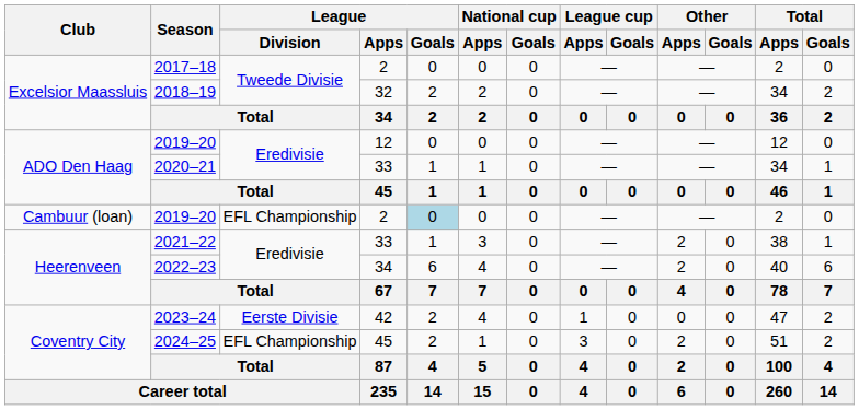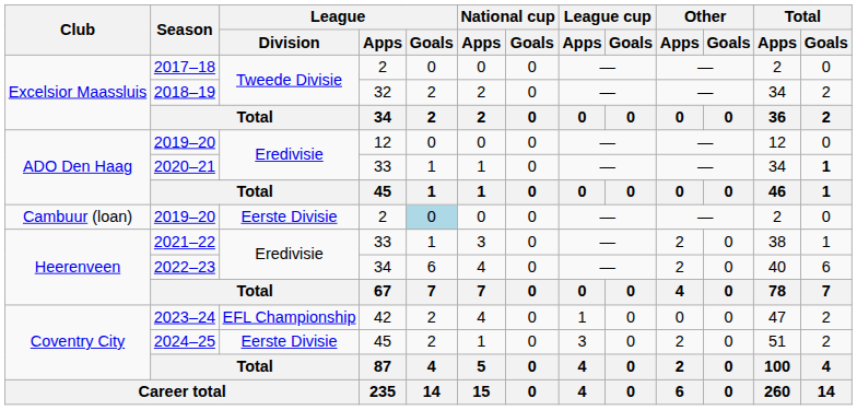 <table class="wikitable" style="text-align: center;">
 <tr>
 <th rowspan="2">Club</th>
 <th rowspan="2">Season</th>
 <th colspan="3">League</th>
 <th colspan="2">National cup</th>
 <th colspan="2">League cup</th>
 <th colspan="2">Other</th>
 <th colspan="2">Total</th>
 </tr>
 <tr>
 <th>Division</th>
 <th>Apps</th>
 <th>Goals</th>
 <th>Apps</th>
 <th>Goals</th>
 <th>Apps</th>
 <th>Goals</th>
 <th>Apps</th>
 <th>Goals</th>
 <th>Apps</th>
 <th>Goals</th>
 </tr>
 <tr>
 <td rowspan="3"><a href='#'>Excelsior Maassluis</a></td>
 <td><a href='#'>2017–18</a></td>
 <td rowspan="2"><a href='#'>Tweede Divisie</a></td>
 <td>2</td>
 <td>0</td>
 <td>0</td>
 <td>0</td>
 <td colspan="2">—</td>
 <td colspan="2">—</td>
 <td>2</td>
 <td>0</td>
 </tr>
 <tr>
 <td><a href='#'>2018–19</a></td>
 <td>32</td>
 <td>2</td>
 <td>2</td>
 <td>0</td>
 <td colspan="2">—</td>
 <td colspan="2">—</td>
 <td>34</td>
 <td>2</td>
 </tr>
 <tr>
 <th colspan="2">Total</th>
 <th>34</th>
 <th>2</th>
 <th>2</th>
 <th>0</th>
 <th>0</th>
 <th>0</th>
 <th>0</th>
 <th>0</th>
 <th>36</th>
 <th>2</th>
 </tr>
 <tr>
 <td rowspan="3"><a href='#'>ADO Den Haag</a></td>
 <td><a href='#'>2019–20</a></td>
 <td rowspan="2"><a href='#'>Eredivisie</a></td>
 <td>12</td>
 <td>0</td>
 <td>0</td>
 <td>0</td>
 <td colspan="2">—</td>
 <td colspan="2">—</td>
 <td>12</td>
 <td>0</td>
 </tr>
 <tr>
 <td><a href='#'>2020–21</a></td>
 <td>33</td>
 <td>1</td>
 <td>1</td>
 <td>0</td>
 <td colspan="2">—</td>
 <td colspan="2">—</td>
 <td>34</td>
-<td>1</td>
+<td><strong>1</strong></td>
 </tr>
 <tr>
 <th colspan="2">Total</th>
 <th>45</th>
 <th>1</th>
 <th>1</th>
 <th>0</th>
 <th>0</th>
 <th>0</th>
 <th>0</th>
 <th>0</th>
 <th>46</th>
 <th>1</th>
 </tr>
 <tr>
 <td><a href='#'>Cambuur</a> (loan)</td>
 <td><a href='#'>2019–20</a></td>
-<td>EFL Championship</td>
+<td><a href='#'>Eerste Divisie</a></td>
 <td>2</td>
 <td style="background: lightblue;">0</td>
 <td>0</td>
 <td>0</td>
 <td colspan="2">—</td>
 <td colspan="2">—</td>
 <td>2</td>
 <td>0</td>
 </tr>
 <tr>
 <td rowspan="3"><a href='#'>Heerenveen</a></td>
 <td><a href='#'>2021–22</a></td>
 <td rowspan="2">Eredivisie</td>
 <td>33</td>
 <td>1</td>
 <td>3</td>
 <td>0</td>
 <td colspan="2">—</td>
 <td>2</td>
 <td>0</td>
 <td>38</td>
 <td>1</td>
 </tr>
 <tr>
 <td><a href='#'>2022–23</a></td>
 <td>34</td>
 <td>6</td>
 <td>4</td>
 <td>0</td>
 <td colspan="2">—</td>
 <td>2</td>
 <td>0</td>
 <td>40</td>
 <td>6</td>
 </tr>
 <tr>
 <th colspan="2">Total</th>
 <th>67</th>
 <th>7</th>
 <th>7</th>
 <th>0</th>
 <th>0</th>
 <th>0</th>
 <th>4</th>
 <th>0</th>
 <th>78</th>
 <th>7</th>
 </tr>
 <tr>
 <td rowspan="3"><a href='#'>Coventry City</a></td>
 <td><a href='#'>2023–24</a></td>
-<td><a href='#'>Eerste Divisie</a></td>
+<td><a href='#'>EFL Championship</a></td>
 <td>42</td>
 <td>2</td>
 <td>4</td>
 <td>0</td>
 <td>1</td>
 <td>0</td>
 <td>0</td>
 <td>0</td>
 <td>47</td>
 <td>2</td>
 </tr>
 <tr>
 <td><a href='#'>2024–25</a></td>
-<td>EFL Championship</td>
+<td><a href='#'>Eerste Divisie</a></td>
 <td>45</td>
 <td>2</td>
 <td>1</td>
 <td>0</td>
 <td>3</td>
 <td>0</td>
 <td>2</td>
 <td>0</td>
 <td>51</td>
 <td>2</td>
 </tr>
 <tr>
 <th colspan="2">Total</th>
 <th>87</th>
 <th>4</th>
 <th>5</th>
 <th>0</th>
 <th>4</th>
 <th>0</th>
 <th>2</th>
 <th>0</th>
 <th>100</th>
 <th>4</th>
 </tr>
 <tr>
 <th colspan="3">Career total</th>
 <th>235</th>
 <th>14</th>
 <th>15</th>
 <th>0</th>
 <th>4</th>
 <th>0</th>
 <th>6</th>
 <th>0</th>
 <th>260</th>
 <th>14</th>
 </tr>
 </table>
